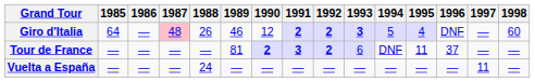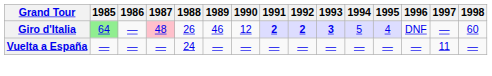 <table class="wikitable plainrowheaders">
 <tr>
 <th scope="col"><a href='#'>Grand Tour</a></th>
 <th scope="col">1985</th>
 <th scope="col">1986</th>
 <th scope="col">1987</th>
 <th scope="col">1988</th>
 <th scope="col">1989</th>
 <th scope="col">1990</th>
 <th scope="col">1991</th>
 <th scope="col">1992</th>
 <th scope="col">1993</th>
 <th scope="col">1994</th>
 <th scope="col">1995</th>
 <th scope="col">1996</th>
 <th scope="col">1997</th>
 <th scope="col">1998</th>
 </tr>
 <tr style="text-align:center;">
 <th scope="row"> <a href='#'>Giro d'Italia</a></th>
-<td><a href='#'>64</a></td>
+<td style="background: lightgreen;"><a href='#'>64</a></td>
 <td><a href='#'>—</a></td>
 <td style="background: pink;"><a href='#'>48</a></td>
 <td><a href='#'>26</a></td>
 <td><a href='#'>46</a></td>
 <td><a href='#'>12</a></td>
 <td style="background:#ddddff;"><a href='#'><strong>2</strong></a></td>
 <td style="background:#ddddff;"><a href='#'><strong>2</strong></a></td>
 <td style="background:#ddddff;"><a href='#'><strong>3</strong></a></td>
 <td style="background:#ddddff;"><a href='#'>5</a></td>
 <td style="background:#ddddff;"><a href='#'>4</a></td>
 <td><a href='#'>DNF</a></td>
 <td><a href='#'>—</a></td>
 <td><a href='#'>60</a></td>
-</tr>
-<tr style="text-align:center;">
-<th scope="row"> <a href='#'>Tour de France</a></th>
-<td><a href='#'>—</a></td>
-<td><a href='#'>—</a></td>
-<td><a href='#'>—</a></td>
-<td><a href='#'>—</a></td>
-<td><a href='#'>81</a></td>
-<td style="background:#ddddff;"><a href='#'><strong>2</strong></a></td>
-<td style="background:#ddddff;"><a href='#'><strong>3</strong></a></td>
-<td style="background:#ddddff;"><a href='#'><strong>2</strong></a></td>
-<td style="background:#ddddff;"><a href='#'>6</a></td>
-<td><a href='#'>DNF</a></td>
-<td><a href='#'>11</a></td>
-<td><a href='#'>37</a></td>
-<td><a href='#'>—</a></td>
-<td><a href='#'>—</a></td>
 </tr>
 <tr style="text-align:center;">
 <th scope="row"> <a href='#'>Vuelta a España</a></th>
 <td><a href='#'>—</a></td>
 <td><a href='#'>—</a></td>
 <td><a href='#'>—</a></td>
 <td><a href='#'>24</a></td>
 <td><a href='#'>—</a></td>
 <td><a href='#'>—</a></td>
 <td><a href='#'>—</a></td>
 <td><a href='#'>—</a></td>
 <td><a href='#'>—</a></td>
 <td><a href='#'>—</a></td>
 <td><a href='#'>—</a></td>
 <td><a href='#'>—</a></td>
 <td><a href='#'>11</a></td>
 <td><a href='#'>—</a></td>
 </tr>
 </table>
